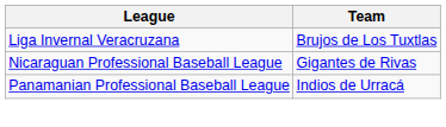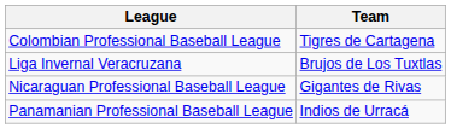 <table class="wikitable">
 <tr>
 <th>League</th>
 <th>Team</th>
+</tr>
+<tr>
+<td> <a href='#'>Colombian Professional Baseball League</a></td>
+<td><a href='#'>Tigres de Cartagena</a></td>
 </tr>
 <tr>
 <td> <a href='#'>Liga Invernal Veracruzana</a></td>
 <td><a href='#'>Brujos de Los Tuxtlas</a></td>
 </tr>
 <tr>
 <td> <a href='#'>Nicaraguan Professional Baseball League</a></td>
 <td><a href='#'>Gigantes de Rivas</a></td>
 </tr>
 <tr>
 <td> <a href='#'>Panamanian Professional Baseball League</a></td>
 <td><a href='#'>Indios de Urracá</a></td>
 </tr>
 </table>
